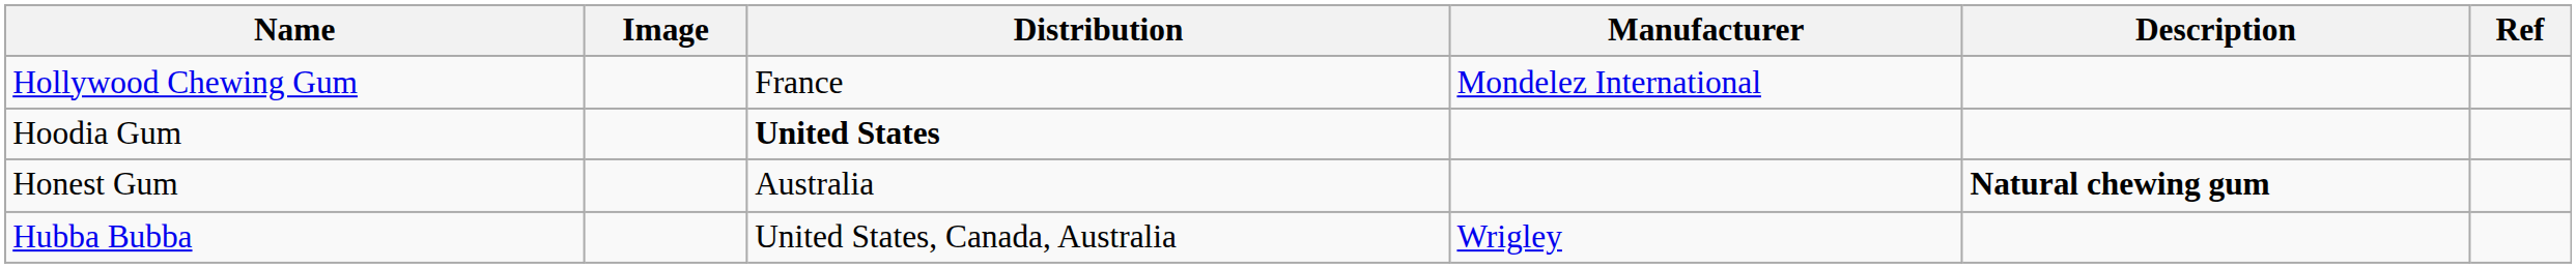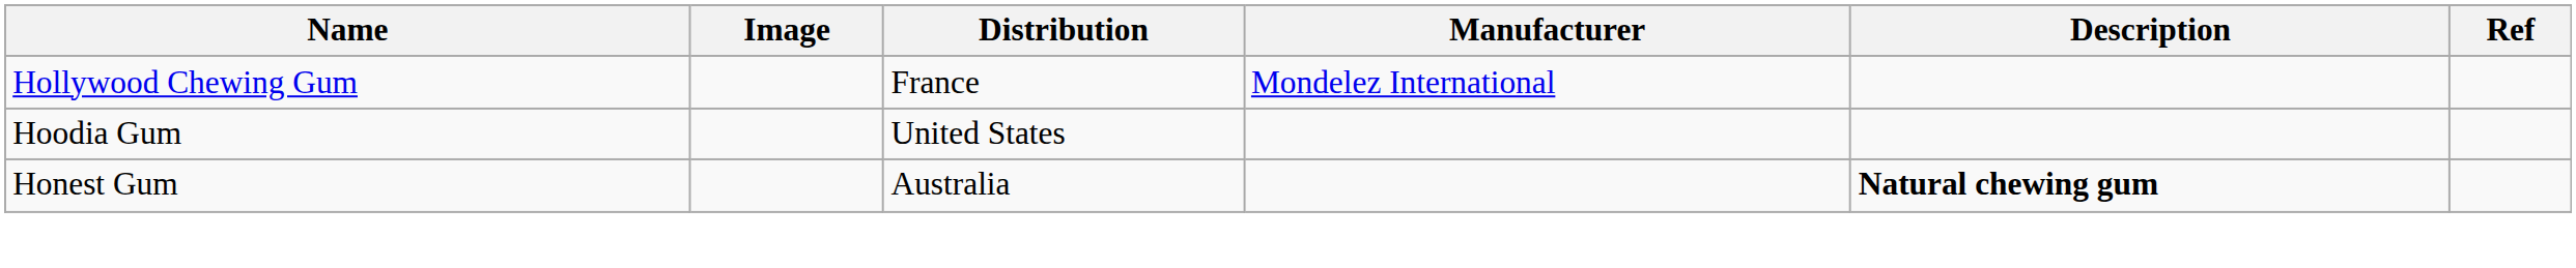 <table class="wikitable sortable" style="width:100%">
 <tr>
 <th>Name</th>
 <th class="unsortable">Image</th>
 <th>Distribution</th>
 <th>Manufacturer</th>
 <th>Description</th>
 <th>Ref</th>
 </tr>
 <tr>
 <td><a href='#'>Hollywood Chewing Gum</a></td>
 <td></td>
 <td>France</td>
 <td><a href='#'>Mondelez International</a></td>
 <td></td>
 <td></td>
 </tr>
 <tr>
 <td>Hoodia Gum</td>
 <td></td>
-<td><strong>United States</strong></td>
+<td>United States</td>
 <td></td>
 <td></td>
 <td></td>
 </tr>
 <tr>
 <td>Honest Gum</td>
 <td></td>
 <td>Australia</td>
 <td></td>
 <td><strong>Natural chewing gum</strong></td>
 <td></td>
 </tr>
-<tr>
-<td><a href='#'>Hubba Bubba</a></td>
-<td></td>
-<td>United States, Canada, Australia</td>
-<td><a href='#'>Wrigley</a></td>
-<td></td>
-<td></td>
-</tr>
 </table>
